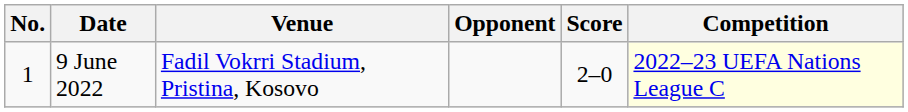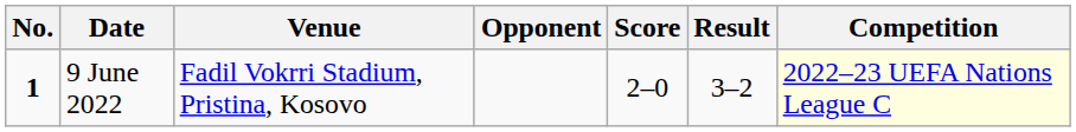 <table class="wikitable sortable">
 <tr>
 <th scope="col">No.</th>
 <th scope="col">Date</th>
 <th scope="col">Venue</th>
 <th scope="col">Opponent</th>
 <th scope="col">Score</th>
+<th scope="col">Result</th>
 <th scope="col">Competition</th>
 </tr>
 <tr>
-<td align="center">1</td>
+<td align="center"><strong>1</strong></td>
 <td>9 June 2022</td>
 <td><a href='#'>Fadil Vokrri Stadium</a>, <a href='#'>Pristina</a>, Kosovo</td>
 <td></td>
 <td align="center">2–0</td>
+<td align="center">3–2</td>
 <td style="background: lightyellow;"><a href='#'>2022–23 UEFA Nations League C</a></td>
 </tr>
 </table>
